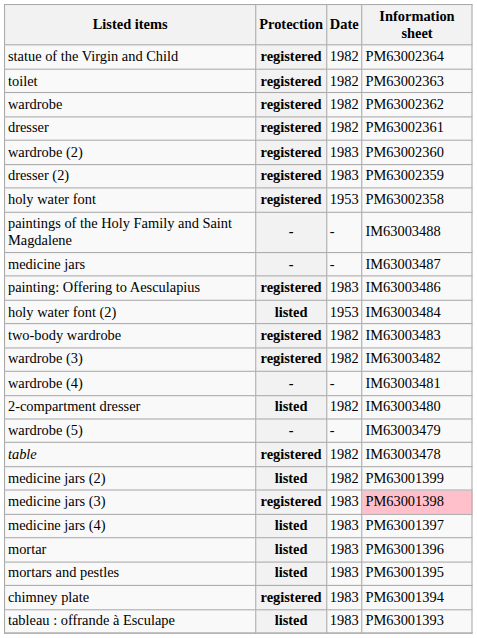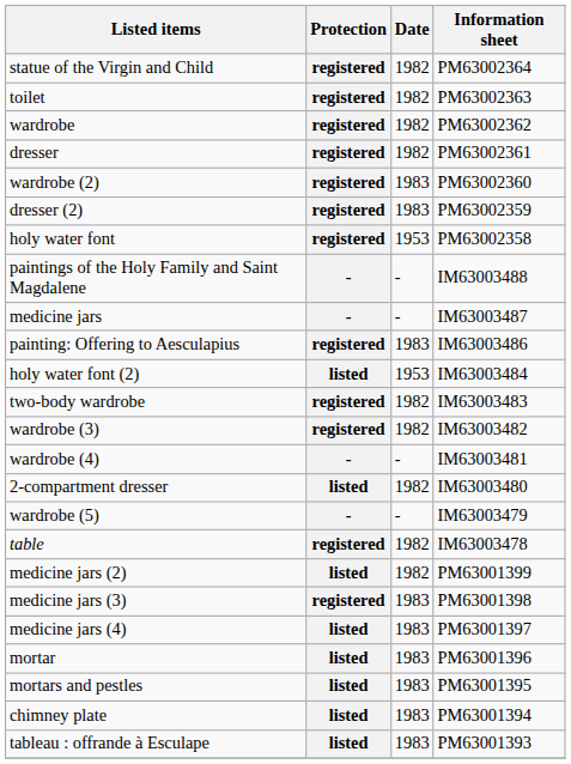 <table class="wikitable" style="width:50%; font-size:85%; margin-top:0.5em;">
 <tr>
 <th>Listed items</th>
 <th>Protection</th>
 <th>Date</th>
 <th>Information sheet</th>
 </tr>
 <tr>
 <td>statue of the Virgin and Child</td>
 <th>registered</th>
 <td>1982</td>
 <td>PM63002364</td>
 </tr>
 <tr>
 <td>toilet</td>
 <th>registered</th>
 <td>1982</td>
 <td>PM63002363</td>
 </tr>
 <tr>
 <td>wardrobe</td>
 <th>registered</th>
 <td>1982</td>
 <td>PM63002362</td>
 </tr>
 <tr>
 <td>dresser</td>
 <th>registered</th>
 <td>1982</td>
 <td>PM63002361</td>
 </tr>
 <tr>
 <td>wardrobe (2)</td>
 <th>registered</th>
 <td>1983</td>
 <td>PM63002360</td>
 </tr>
 <tr>
 <td>dresser (2)</td>
 <th>registered</th>
 <td>1983</td>
 <td>PM63002359</td>
 </tr>
 <tr>
 <td>holy water font</td>
 <th>registered</th>
 <td>1953</td>
 <td>PM63002358</td>
 </tr>
 <tr>
 <td>paintings of the Holy Family and Saint Magdalene</td>
 <th>-</th>
 <td>-</td>
 <td>IM63003488</td>
 </tr>
 <tr>
 <td>medicine jars</td>
 <th>-</th>
 <td>-</td>
 <td>IM63003487</td>
 </tr>
 <tr>
 <td>painting: Offering to Aesculapius</td>
 <th>registered</th>
 <td>1983</td>
 <td>IM63003486</td>
 </tr>
 <tr>
 <td>holy water font (2)</td>
 <th>listed</th>
 <td>1953</td>
 <td>IM63003484</td>
 </tr>
 <tr>
 <td>two-body wardrobe</td>
 <th>registered</th>
 <td>1982</td>
 <td>IM63003483</td>
 </tr>
 <tr>
 <td>wardrobe (3)</td>
 <th>registered</th>
 <td>1982</td>
 <td>IM63003482</td>
 </tr>
 <tr>
 <td>wardrobe (4)</td>
 <th>-</th>
 <td>-</td>
 <td>IM63003481</td>
 </tr>
 <tr>
 <td>2-compartment dresser</td>
 <th>listed</th>
 <td>1982</td>
 <td>IM63003480</td>
 </tr>
 <tr>
 <td>wardrobe (5)</td>
 <th>-</th>
 <td>-</td>
 <td>IM63003479</td>
 </tr>
 <tr>
 <td><em>table</em></td>
 <th>registered</th>
 <td>1982</td>
 <td>IM63003478</td>
 </tr>
 <tr>
 <td>medicine jars (2)</td>
 <th>listed</th>
 <td>1982</td>
 <td>PM63001399</td>
 </tr>
 <tr>
 <td>medicine jars (3)</td>
 <th>registered</th>
 <td>1983</td>
-<td style="background: pink;">PM63001398</td>
+<td>PM63001398</td>
 </tr>
 <tr>
 <td>medicine jars (4)</td>
 <th>listed</th>
 <td>1983</td>
 <td>PM63001397</td>
 </tr>
 <tr>
 <td>mortar</td>
 <th>listed</th>
 <td>1983</td>
 <td>PM63001396</td>
 </tr>
 <tr>
 <td>mortars and pestles</td>
 <th>listed</th>
 <td>1983</td>
 <td>PM63001395</td>
 </tr>
 <tr>
 <td>chimney plate</td>
-<th>registered</th>
+<th>listed</th>
 <td>1983</td>
 <td>PM63001394</td>
 </tr>
 <tr>
 <td>tableau : offrande à Esculape</td>
 <th>listed</th>
 <td>1983</td>
 <td>PM63001393</td>
 </tr>
 <tr>
 </tr>
 </table>
